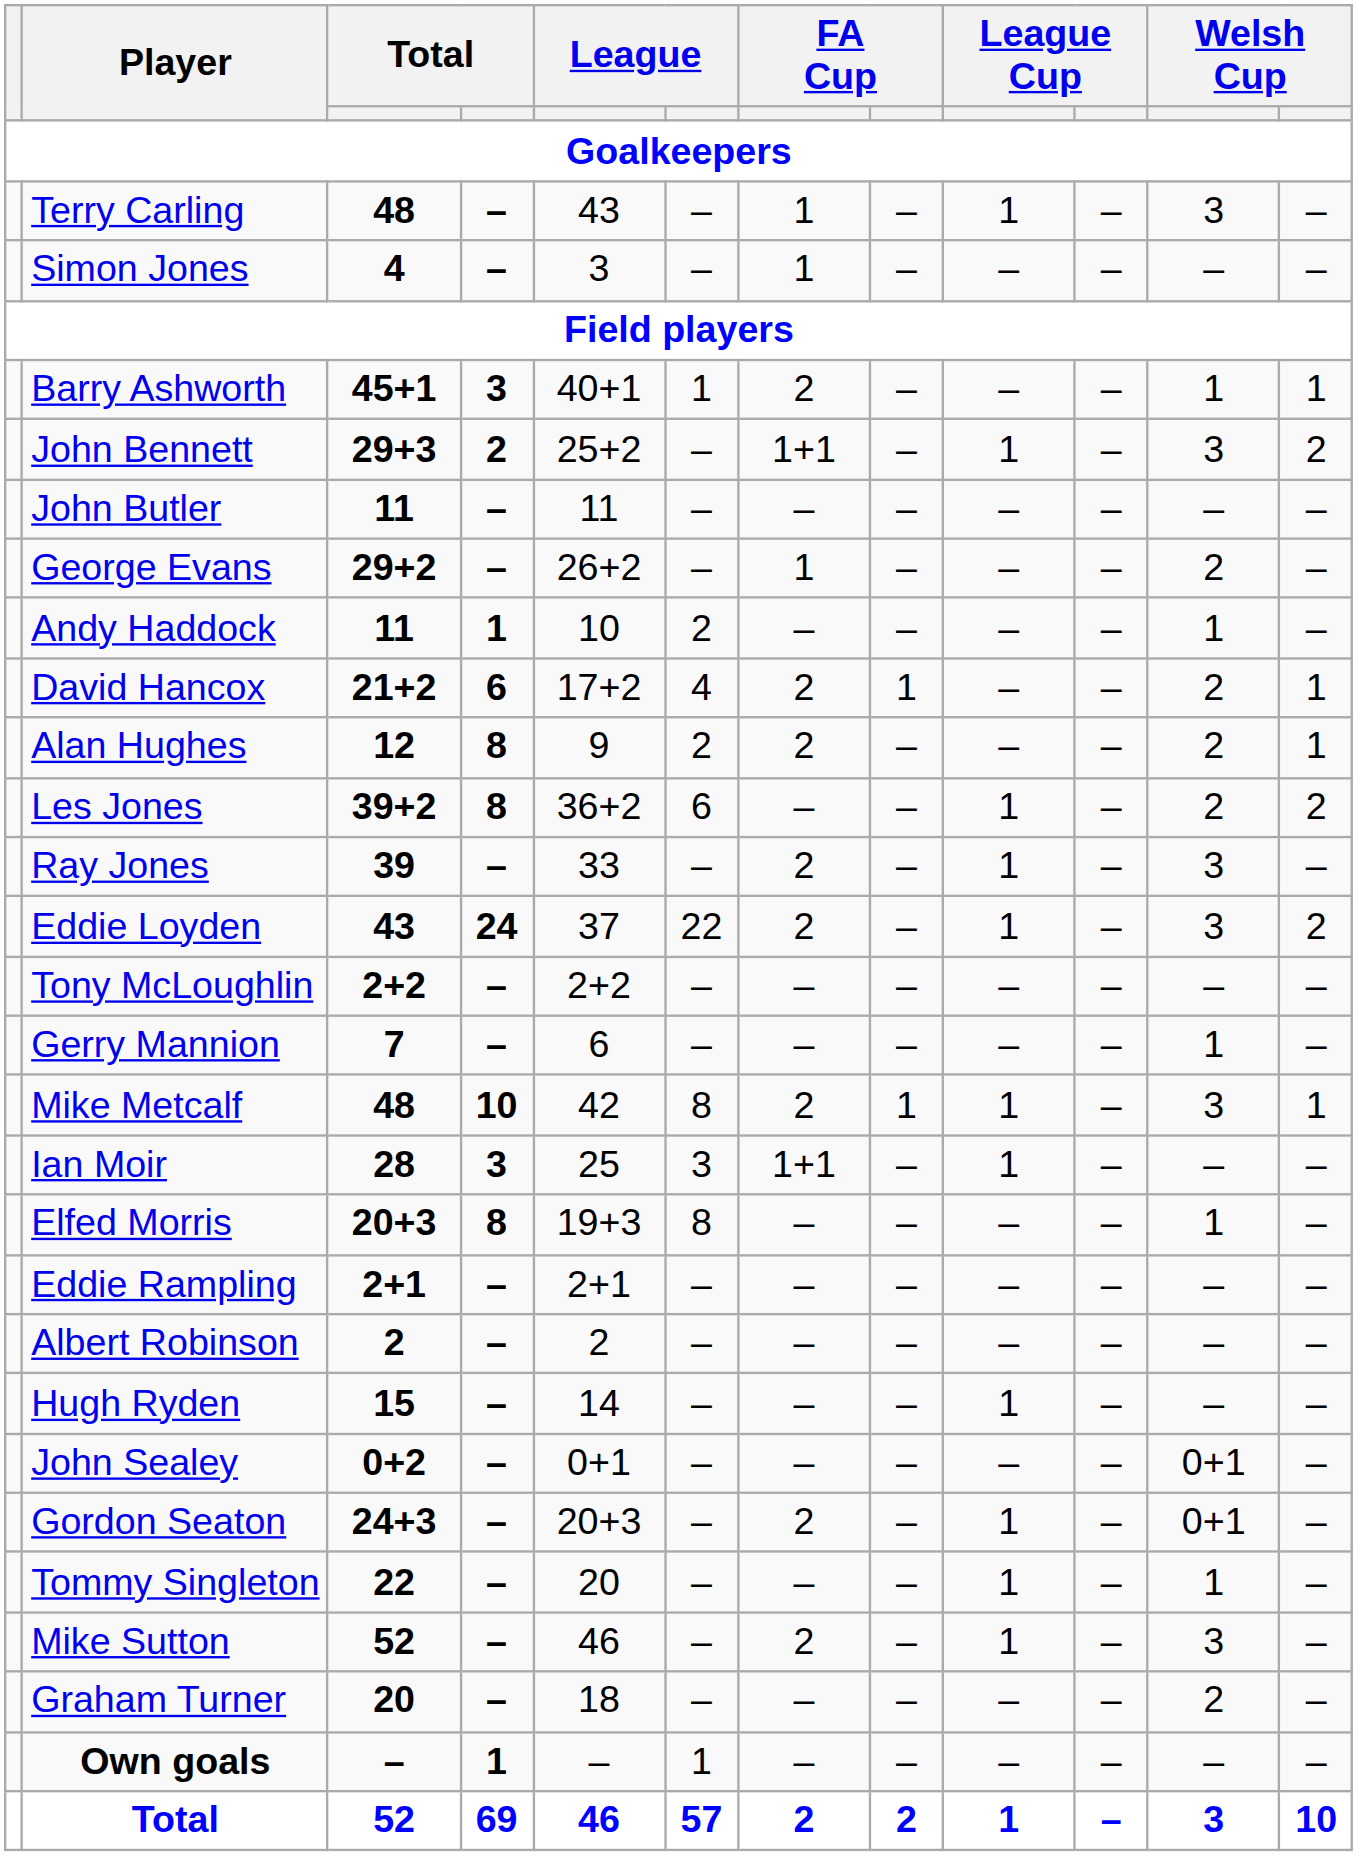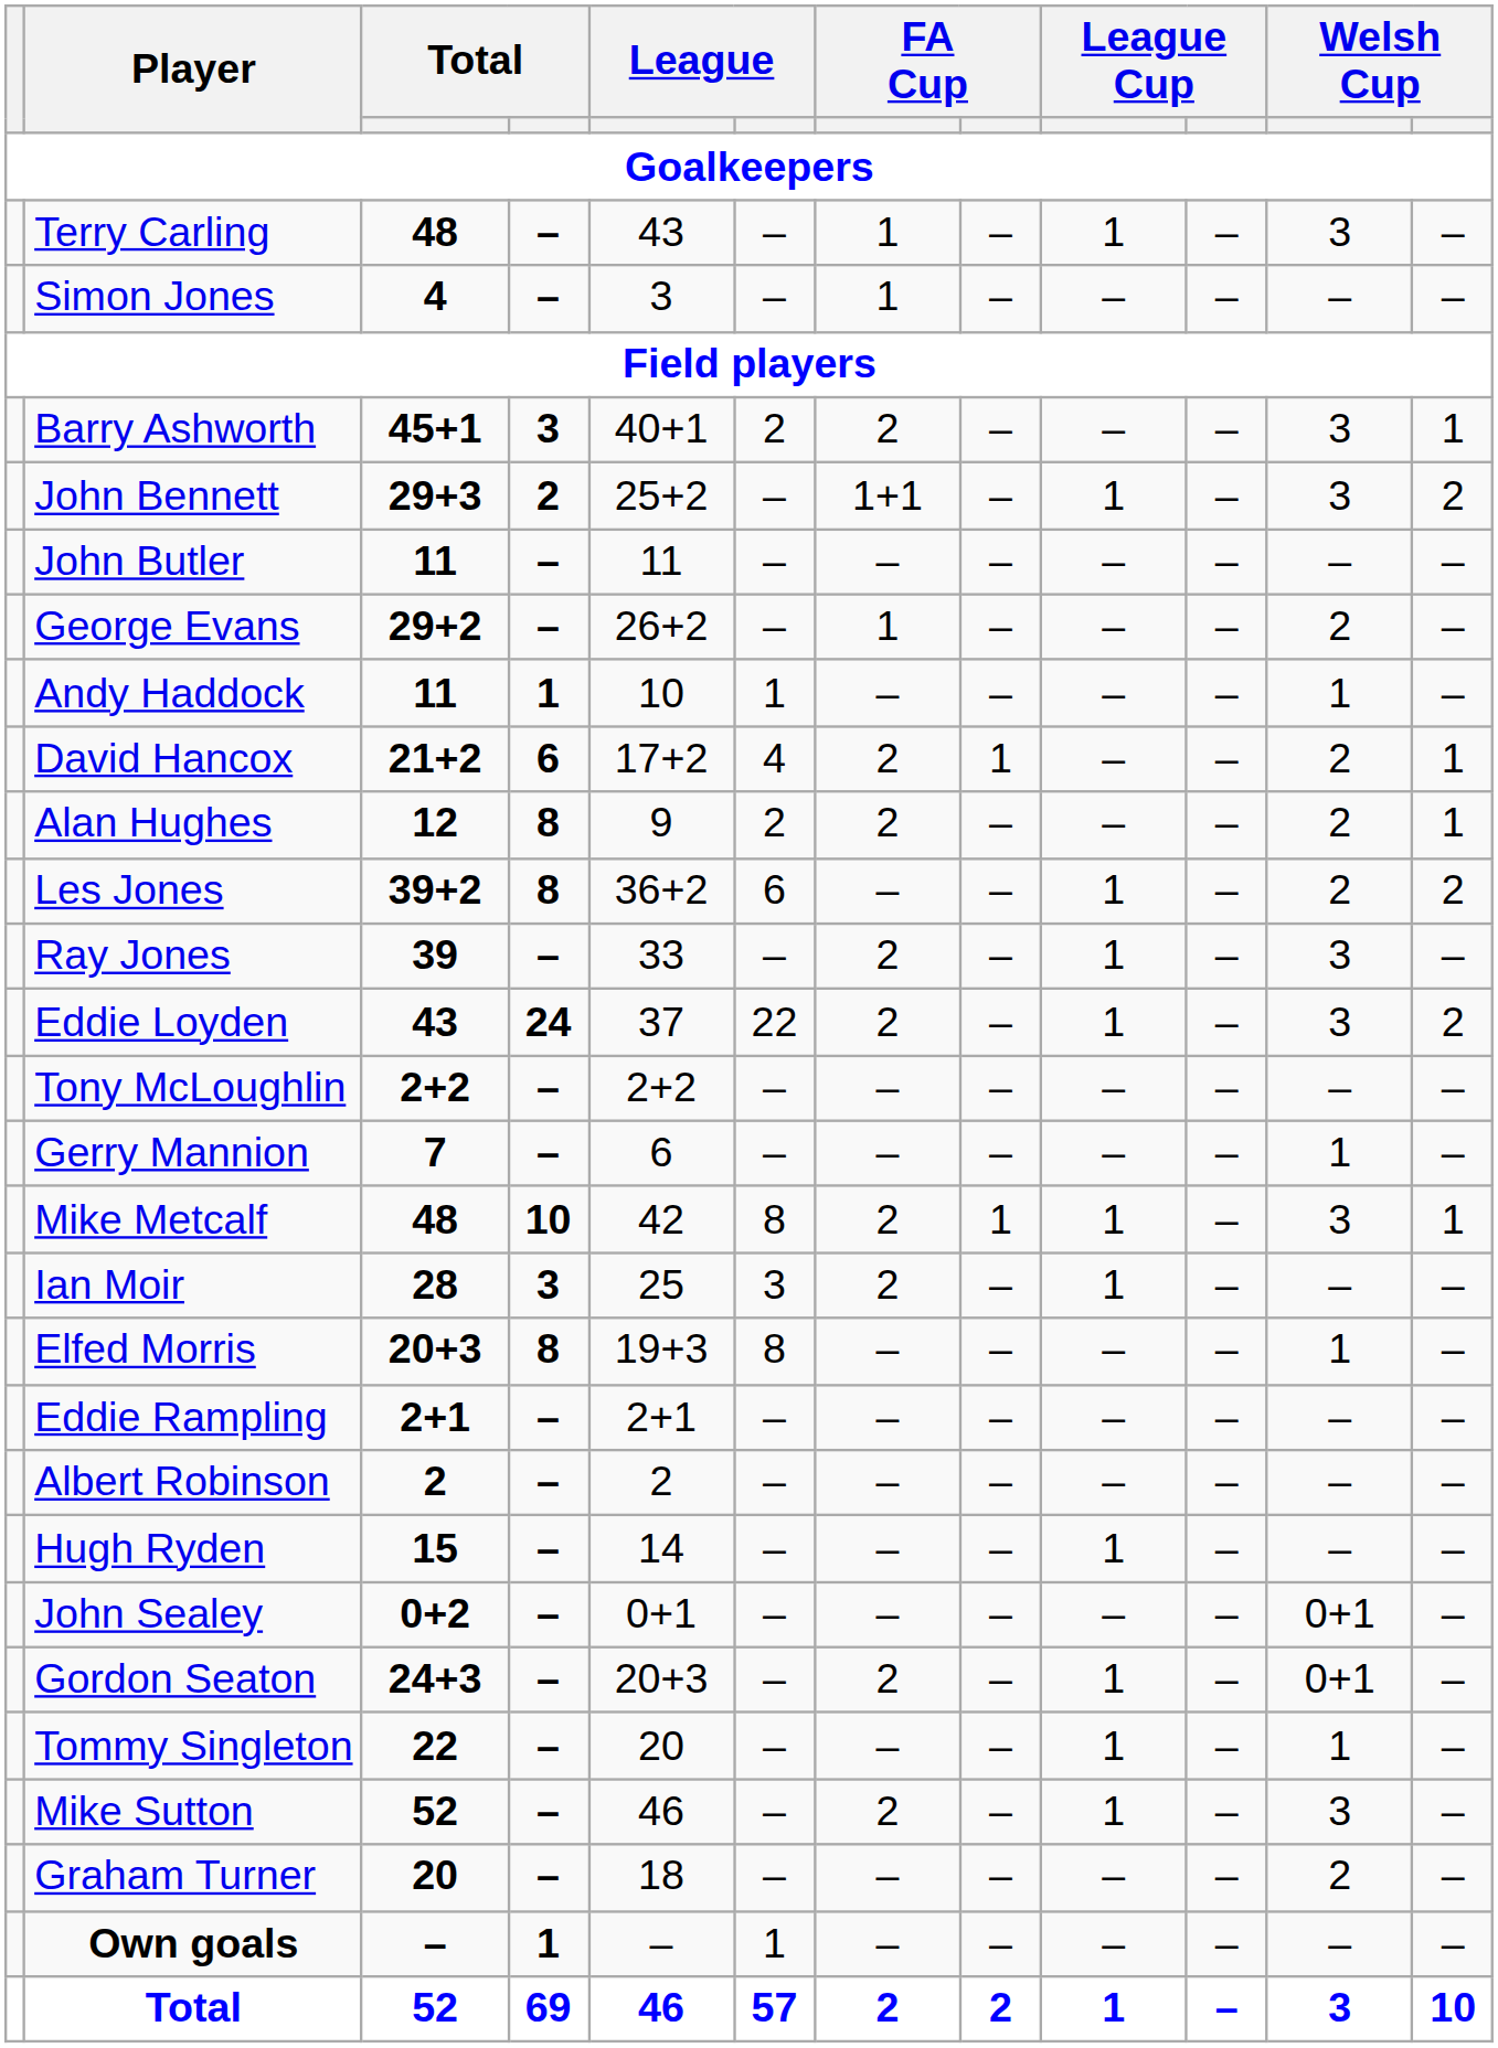 <table class="wikitable"  style="text-align:center;">
 <tr>
 <th rowspan="2" style="font-size:80%;"></th>
 <th rowspan="2">Player</th>
 <th colspan="2">Total</th>
 <th colspan="2"><a href='#'>League</a></th>
 <th colspan="2"><a href='#'>FA<br>Cup</a></th>
 <th colspan="2"><a href='#'>League<br>Cup</a></th>
 <th colspan="2"><a href='#'>Welsh<br>Cup</a></th>
 </tr>
 <tr>
 <th style="width: 50px; font-size:80%;"></th>
 <th style="width: 25px; font-size:80%;"></th>
 <th style="width: 50px; font-size:80%;"></th>
 <th style="width: 25px; font-size:80%;"></th>
 <th style="width: 50px; font-size:80%;"></th>
 <th style="width: 25px; font-size:80%;"></th>
 <th style="width: 50px; font-size:80%;"></th>
 <th style="width: 25px; font-size:80%;"></th>
 <th style="width: 50px; font-size:80%;"></th>
 <th style="width: 25px; font-size:80%;"></th>
 </tr>
 <tr>
 <td colspan="12" style="background:white; color:blue; text-align:center;"><strong>Goalkeepers</strong></td>
 </tr>
 <tr>
 <td></td>
 <td style="text-align:left;"><a href='#'>Terry Carling</a></td>
 <td><strong>48</strong></td>
 <td><strong>–</strong></td>
 <td>43</td>
 <td>–</td>
 <td>1</td>
 <td>–</td>
 <td>1</td>
 <td>–</td>
 <td>3</td>
 <td>–</td>
 </tr>
 <tr>
 <td></td>
 <td style="text-align:left;"><a href='#'>Simon Jones</a></td>
 <td><strong>4</strong></td>
 <td><strong>–</strong></td>
 <td>3</td>
 <td>–</td>
 <td>1</td>
 <td>–</td>
 <td>–</td>
 <td>–</td>
 <td>–</td>
 <td>–</td>
 </tr>
 <tr>
 <td colspan="12" style="background:white; color:blue; text-align:center;"><strong>Field players</strong></td>
 </tr>
 <tr>
 <td></td>
 <td style="text-align:left;"><a href='#'>Barry Ashworth</a></td>
 <td><strong>45+1</strong></td>
 <td><strong>3</strong></td>
 <td>40+1</td>
-<td>1</td>
+<td>2</td>
 <td>2</td>
 <td>–</td>
 <td>–</td>
 <td>–</td>
-<td>1</td>
+<td>3</td>
 <td>1</td>
 </tr>
 <tr>
 <td></td>
 <td style="text-align:left;"><a href='#'>John Bennett</a></td>
 <td><strong>29+3</strong></td>
 <td><strong>2</strong></td>
 <td>25+2</td>
 <td>–</td>
 <td>1+1</td>
 <td>–</td>
 <td>1</td>
 <td>–</td>
 <td>3</td>
 <td>2</td>
 </tr>
 <tr>
 <td></td>
 <td style="text-align:left;"><a href='#'>John Butler</a></td>
 <td><strong>11</strong></td>
 <td><strong>–</strong></td>
 <td>11</td>
 <td>–</td>
 <td>–</td>
 <td>–</td>
 <td>–</td>
 <td>–</td>
 <td>–</td>
 <td>–</td>
 </tr>
 <tr>
 <td></td>
 <td style="text-align:left;"><a href='#'>George Evans</a></td>
 <td><strong>29+2</strong></td>
 <td><strong>–</strong></td>
 <td>26+2</td>
 <td>–</td>
 <td>1</td>
 <td>–</td>
 <td>–</td>
 <td>–</td>
 <td>2</td>
 <td>–</td>
 </tr>
 <tr>
 <td></td>
 <td style="text-align:left;"><a href='#'>Andy Haddock</a></td>
 <td><strong>11</strong></td>
 <td><strong>1</strong></td>
 <td>10</td>
-<td>2</td>
+<td>1</td>
 <td>–</td>
 <td>–</td>
 <td>–</td>
 <td>–</td>
 <td>1</td>
 <td>–</td>
 </tr>
 <tr>
 <td></td>
 <td style="text-align:left;"><a href='#'>David Hancox</a></td>
 <td><strong>21+2</strong></td>
 <td><strong>6</strong></td>
 <td>17+2</td>
 <td>4</td>
 <td>2</td>
 <td>1</td>
 <td>–</td>
 <td>–</td>
 <td>2</td>
 <td>1</td>
 </tr>
 <tr>
 <td></td>
 <td style="text-align:left;"><a href='#'>Alan Hughes</a></td>
 <td><strong>12</strong></td>
 <td><strong>8</strong></td>
 <td>9</td>
 <td>2</td>
 <td>2</td>
 <td>–</td>
 <td>–</td>
 <td>–</td>
 <td>2</td>
 <td>1</td>
 </tr>
 <tr>
 <td></td>
 <td style="text-align:left;"><a href='#'>Les Jones</a></td>
 <td><strong>39+2</strong></td>
 <td><strong>8</strong></td>
 <td>36+2</td>
 <td>6</td>
 <td>–</td>
 <td>–</td>
 <td>1</td>
 <td>–</td>
 <td>2</td>
 <td>2</td>
 </tr>
 <tr>
 <td></td>
 <td style="text-align:left;"><a href='#'>Ray Jones</a></td>
 <td><strong>39</strong></td>
 <td><strong>–</strong></td>
 <td>33</td>
 <td>–</td>
 <td>2</td>
 <td>–</td>
 <td>1</td>
 <td>–</td>
 <td>3</td>
 <td>–</td>
 </tr>
 <tr>
 <td></td>
 <td style="text-align:left;"><a href='#'>Eddie Loyden</a></td>
 <td><strong>43</strong></td>
 <td><strong>24</strong></td>
 <td>37</td>
 <td>22</td>
 <td>2</td>
 <td>–</td>
 <td>1</td>
 <td>–</td>
 <td>3</td>
 <td>2</td>
 </tr>
 <tr>
 <td></td>
 <td style="text-align:left;"><a href='#'>Tony McLoughlin</a></td>
 <td><strong>2+2</strong></td>
 <td><strong>–</strong></td>
 <td>2+2</td>
 <td>–</td>
 <td>–</td>
 <td>–</td>
 <td>–</td>
 <td>–</td>
 <td>–</td>
 <td>–</td>
 </tr>
 <tr>
 <td></td>
 <td style="text-align:left;"><a href='#'>Gerry Mannion</a></td>
 <td><strong>7</strong></td>
 <td><strong>–</strong></td>
 <td>6</td>
 <td>–</td>
 <td>–</td>
 <td>–</td>
 <td>–</td>
 <td>–</td>
 <td>1</td>
 <td>–</td>
 </tr>
 <tr>
 <td></td>
 <td style="text-align:left;"><a href='#'>Mike Metcalf</a></td>
 <td><strong>48</strong></td>
 <td><strong>10</strong></td>
 <td>42</td>
 <td>8</td>
 <td>2</td>
 <td>1</td>
 <td>1</td>
 <td>–</td>
 <td>3</td>
 <td>1</td>
 </tr>
 <tr>
 <td></td>
 <td style="text-align:left;"><a href='#'>Ian Moir</a></td>
 <td><strong>28</strong></td>
 <td><strong>3</strong></td>
 <td>25</td>
 <td>3</td>
-<td>1+1</td>
+<td>2</td>
 <td>–</td>
 <td>1</td>
 <td>–</td>
 <td>–</td>
 <td>–</td>
 </tr>
 <tr>
 <td></td>
 <td style="text-align:left;"><a href='#'>Elfed Morris</a></td>
 <td><strong>20+3</strong></td>
 <td><strong>8</strong></td>
 <td>19+3</td>
 <td>8</td>
 <td>–</td>
 <td>–</td>
 <td>–</td>
 <td>–</td>
 <td>1</td>
 <td>–</td>
 </tr>
 <tr>
 <td></td>
 <td style="text-align:left;"><a href='#'>Eddie Rampling</a></td>
 <td><strong>2+1</strong></td>
 <td><strong>– </strong></td>
 <td>2+1</td>
 <td>–</td>
 <td>–</td>
 <td>–</td>
 <td>–</td>
 <td>–</td>
 <td>–</td>
 <td>–</td>
 </tr>
 <tr>
 <td></td>
 <td style="text-align:left;"><a href='#'>Albert Robinson</a></td>
 <td><strong>2</strong></td>
 <td><strong>–</strong></td>
 <td>2</td>
 <td>–</td>
 <td>–</td>
 <td>–</td>
 <td>–</td>
 <td>–</td>
 <td>–</td>
 <td>–</td>
 </tr>
 <tr>
 <td></td>
 <td style="text-align:left;"><a href='#'>Hugh Ryden</a></td>
 <td><strong>15</strong></td>
 <td><strong>–</strong></td>
 <td>14</td>
 <td>–</td>
 <td>–</td>
 <td>–</td>
 <td>1</td>
 <td>–</td>
 <td>–</td>
 <td>–</td>
 </tr>
 <tr>
 <td></td>
 <td style="text-align:left;"><a href='#'>John Sealey</a></td>
 <td><strong>0+2</strong></td>
 <td><strong>–</strong></td>
 <td>0+1</td>
 <td>–</td>
 <td>–</td>
 <td>–</td>
 <td>–</td>
 <td>–</td>
 <td>0+1</td>
 <td>–</td>
 </tr>
 <tr>
 <td></td>
 <td style="text-align:left;"><a href='#'>Gordon Seaton</a></td>
 <td><strong>24+3</strong></td>
 <td><strong>–</strong></td>
 <td>20+3</td>
 <td>–</td>
 <td>2</td>
 <td>–</td>
 <td>1</td>
 <td>–</td>
 <td>0+1</td>
 <td>–</td>
 </tr>
 <tr>
 <td></td>
 <td style="text-align:left;"><a href='#'>Tommy Singleton</a></td>
 <td><strong>22</strong></td>
 <td><strong>–</strong></td>
 <td>20</td>
 <td>–</td>
 <td>–</td>
 <td>–</td>
 <td>1</td>
 <td>–</td>
 <td>1</td>
 <td>–</td>
 </tr>
 <tr>
 <td></td>
 <td style="text-align:left;"><a href='#'>Mike Sutton</a></td>
 <td><strong>52</strong></td>
 <td><strong>–</strong></td>
 <td>46</td>
 <td>–</td>
 <td>2</td>
 <td>–</td>
 <td>1</td>
 <td>–</td>
 <td>3</td>
 <td>–</td>
 </tr>
 <tr>
 <td></td>
 <td style="text-align:left;"><a href='#'>Graham Turner</a></td>
 <td><strong>20</strong></td>
 <td><strong>–</strong></td>
 <td>18</td>
 <td>–</td>
 <td>–</td>
 <td>–</td>
 <td>–</td>
 <td>–</td>
 <td>2</td>
 <td>–</td>
 </tr>
 <tr>
 <td></td>
 <td><strong>Own goals</strong></td>
 <td><strong>–</strong></td>
 <td><strong>1</strong></td>
 <td>–</td>
 <td>1</td>
 <td>–</td>
 <td>–</td>
 <td>–</td>
 <td>–</td>
 <td>–</td>
 <td>–</td>
 </tr>
 <tr style="background:white; color:blue; text-align:center;">
 <td></td>
 <td><strong>Total</strong></td>
 <td><strong>52</strong></td>
 <td><strong>69</strong></td>
 <td><strong>46</strong></td>
 <td><strong>57</strong></td>
 <td><strong>2</strong></td>
 <td><strong>2</strong></td>
 <td><strong>1</strong></td>
 <td><strong>–</strong></td>
 <td><strong>3</strong></td>
 <td><strong>10</strong></td>
 </tr>
 </table>
